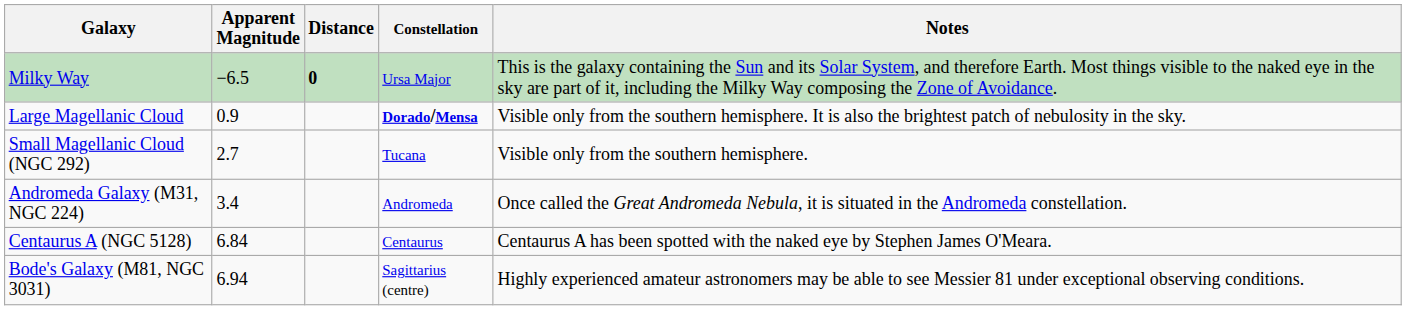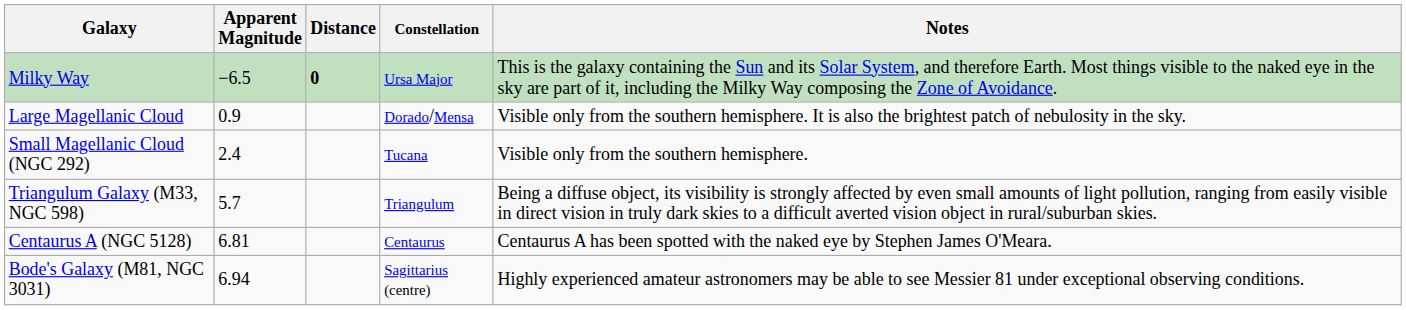 <table class="wikitable">
 <tr>
 <th>Galaxy</th>
 <th>Apparent<br>Magnitude</th>
 <th width=15em>Distance</th>
 <th><small>Constellation</small></th>
 <th width=65%>Notes</th>
 </tr>
 <tr style="background:#c0e0c0;">
 <td><a href='#'>Milky Way</a></td>
 <td>−6.5</td>
 <td><strong>0</strong></td>
 <td><small><a href='#'>Ursa Major</a></small></td>
 <td>This is the galaxy containing the <a href='#'>Sun</a> and its <a href='#'>Solar System</a>, and therefore Earth. Most things visible to the naked eye in the sky are part of it, including the Milky Way composing the <a href='#'>Zone of Avoidance</a>.</td>
 </tr>
 <tr>
 <td><a href='#'>Large Magellanic Cloud</a></td>
 <td>0.9</td>
 <td></td>
-<td><strong><small><a href='#'>Dorado</a></small>/<small><a href='#'>Mensa</a></small></strong></td>
+<td><small><a href='#'>Dorado</a></small>/<small><a href='#'>Mensa</a></small></td>
 <td>Visible only from the southern hemisphere. It is also the brightest patch of nebulosity in the sky.</td>
 </tr>
 <tr>
 <td><a href='#'>Small Magellanic Cloud</a> (NGC 292)</td>
-<td>2.7</td>
+<td>2.4</td>
 <td></td>
 <td><small><a href='#'>Tucana</a></small></td>
 <td>Visible only from the southern hemisphere.</td>
 </tr>
 <tr>
-<td><a href='#'>Andromeda Galaxy</a> (M31, NGC 224)</td>
-<td>3.4</td>
+<td><a href='#'>Triangulum Galaxy</a> (M33, NGC 598)</td>
+<td>5.7</td>
 <td></td>
-<td><small><a href='#'>Andromeda</a></small></td>
-<td>Once called the <em>Great Andromeda Nebula</em>, it is situated in the <a href='#'>Andromeda</a> constellation.</td>
+<td><small><a href='#'>Triangulum</a></small></td>
+<td>Being a diffuse object, its visibility is strongly affected by even small amounts of light pollution, ranging from easily visible in direct vision in truly dark skies to a difficult averted vision object in rural/suburban skies.</td>
 </tr>
 <tr>
 <td><a href='#'>Centaurus A</a> (NGC 5128)</td>
-<td>6.84</td>
+<td>6.81</td>
 <td></td>
 <td><small><a href='#'>Centaurus</a></small></td>
 <td>Centaurus A has been spotted with the naked eye by Stephen James O'Meara.</td>
 </tr>
 <tr>
 <td><a href='#'>Bode's Galaxy</a> (M81, NGC 3031)</td>
 <td>6.94</td>
 <td></td>
 <td><small><a href='#'>Sagittarius</a> (centre)</small></td>
 <td>Highly experienced amateur astronomers may be able to see Messier 81 under exceptional observing conditions.</td>
 </tr>
 </table>
